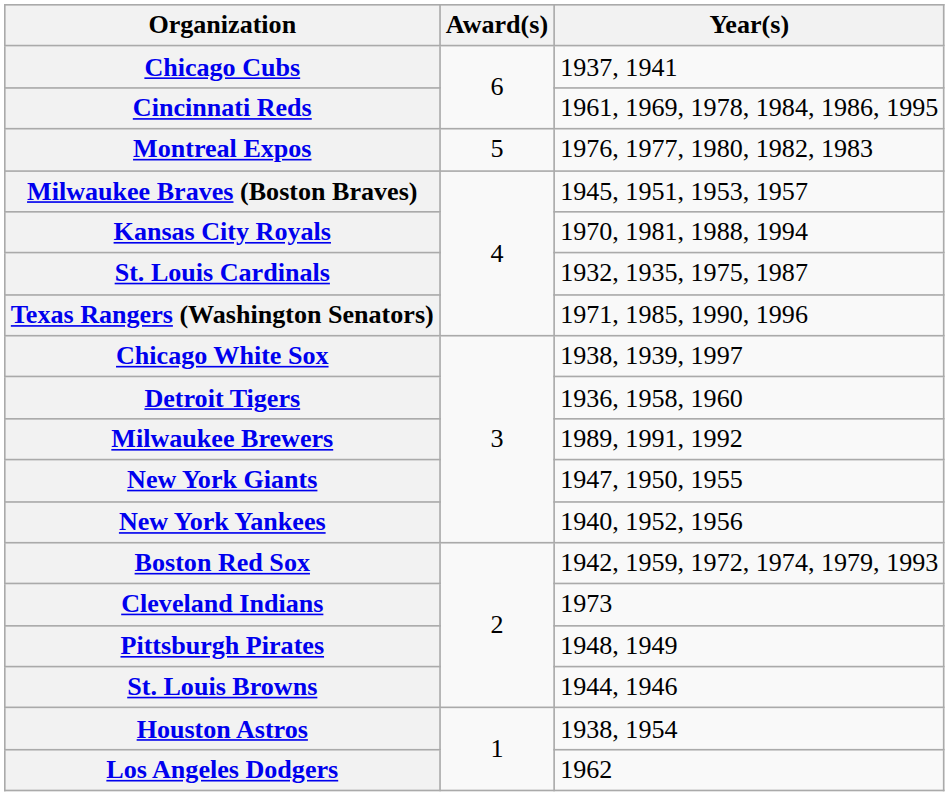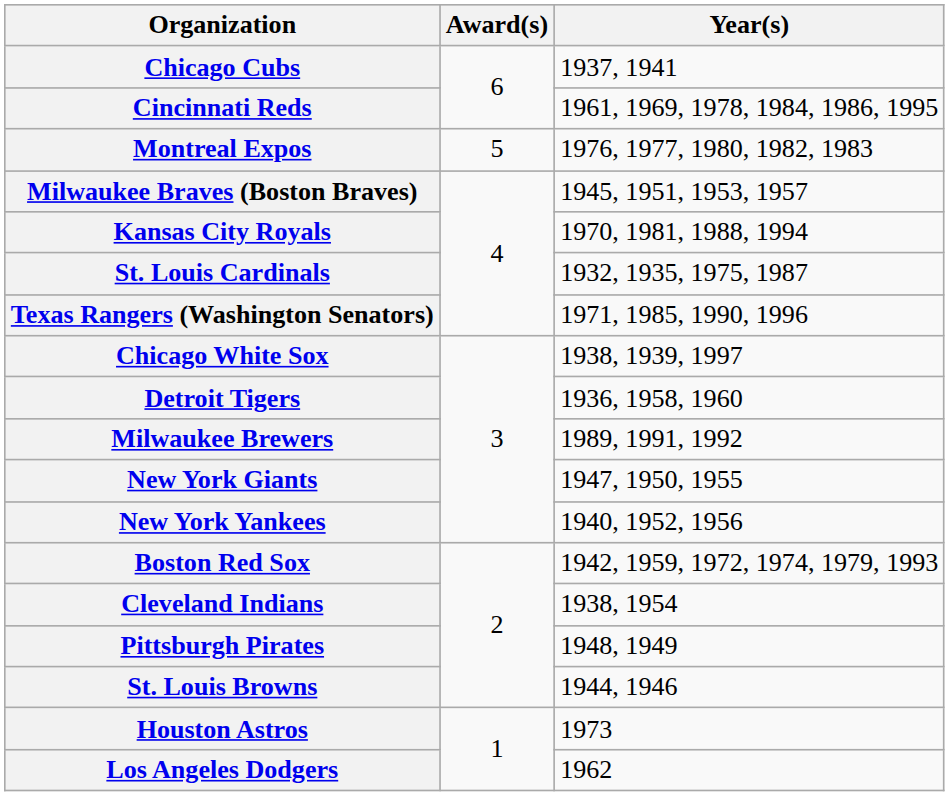 <table class="wikitable sortable plainrowheaders" style="text-align:left">
 <tr>
 <th scope="col">Organization</th>
 <th scope="col">Award(s)</th>
 <th scope="col">Year(s)</th>
 </tr>
 <tr>
 <th scope="row"><a href='#'>Chicago Cubs</a></th>
 <td style="text-align:center" rowspan="2">6</td>
 <td>1937, 1941</td>
 </tr>
 <tr>
 <th scope="row"><a href='#'>Cincinnati Reds</a></th>
 <td>1961, 1969, 1978, 1984, 1986, 1995</td>
 </tr>
 <tr>
 <th scope="row"><a href='#'>Montreal Expos</a></th>
 <td style="text-align:center">5</td>
 <td>1976, 1977, 1980, 1982, 1983</td>
 </tr>
 <tr>
 <th scope="row"><a href='#'>Milwaukee Braves</a> (Boston Braves)</th>
 <td style="text-align:center" rowspan="4">4</td>
 <td>1945, 1951, 1953, 1957</td>
 </tr>
 <tr>
 <th scope="row"><a href='#'>Kansas City Royals</a></th>
 <td>1970, 1981, 1988, 1994</td>
 </tr>
 <tr>
 <th scope="row"><a href='#'>St. Louis Cardinals</a></th>
 <td>1932, 1935, 1975, 1987</td>
 </tr>
 <tr>
 <th scope="row"><a href='#'>Texas Rangers</a> (Washington Senators)</th>
 <td>1971, 1985, 1990, 1996</td>
 </tr>
 <tr>
 <th scope="row"><a href='#'>Chicago White Sox</a></th>
 <td style="text-align:center" rowspan="5">3</td>
 <td>1938, 1939, 1997</td>
 </tr>
 <tr>
 <th scope="row"><a href='#'>Detroit Tigers</a></th>
 <td>1936, 1958, 1960</td>
 </tr>
 <tr>
 <th scope="row"><a href='#'>Milwaukee Brewers</a></th>
 <td>1989, 1991, 1992</td>
 </tr>
 <tr>
 <th scope="row"><a href='#'>New York Giants</a></th>
 <td>1947, 1950, 1955</td>
 </tr>
 <tr>
 <th scope="row"><a href='#'>New York Yankees</a></th>
 <td>1940, 1952, 1956</td>
 </tr>
 <tr>
 <th scope="row"><a href='#'>Boston Red Sox</a></th>
 <td style="text-align:center" rowspan="4">2</td>
 <td>1942, 1959, 1972, 1974, 1979, 1993</td>
 </tr>
 <tr>
 <th scope="row"><a href='#'>Cleveland Indians</a></th>
-<td>1973</td>
+<td>1938, 1954</td>
 </tr>
 <tr>
 <th scope="row"><a href='#'>Pittsburgh Pirates</a></th>
 <td>1948, 1949</td>
 </tr>
 <tr>
 <th scope="row"><a href='#'>St. Louis Browns</a></th>
 <td>1944, 1946</td>
 </tr>
 <tr>
 <th scope="row"><a href='#'>Houston Astros</a></th>
 <td style="text-align:center"rowspan="2">1</td>
-<td>1938, 1954</td>
+<td>1973</td>
 </tr>
 <tr>
 <th scope="row"><a href='#'>Los Angeles Dodgers</a></th>
 <td>1962</td>
 </tr>
 </table>
